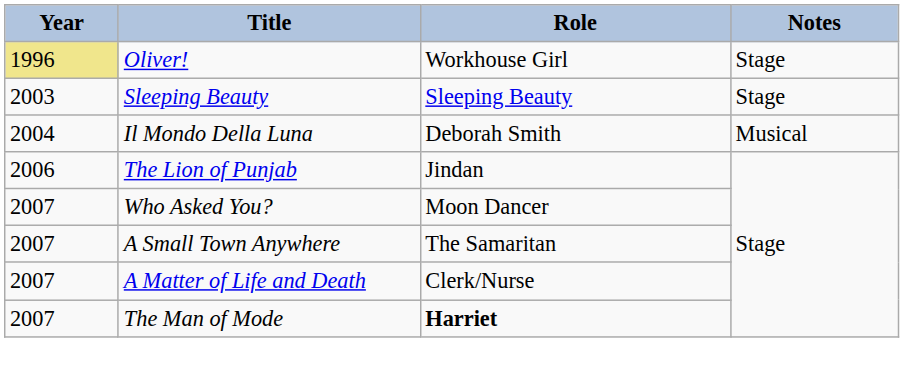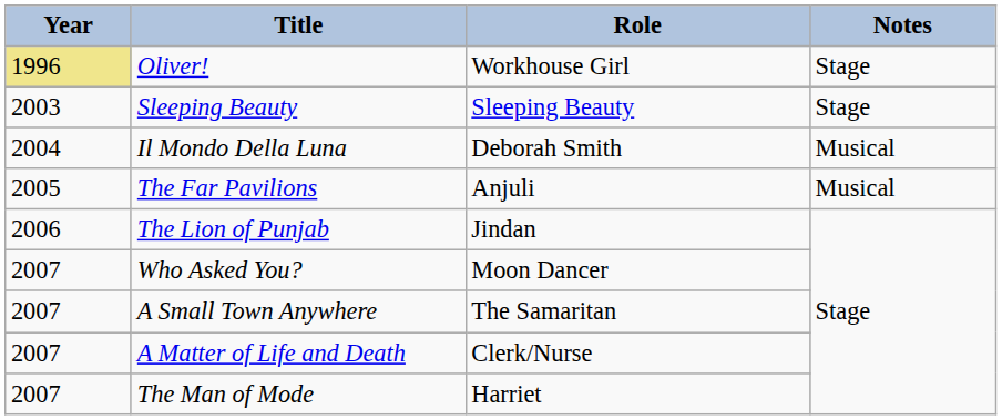 <table class="wikitable" style="font-size: 95%;">
 <tr>
 <th style="background:#B0C4DE;" width="100">Year</th>
 <th style="background:#B0C4DE;" width="300">Title</th>
 <th style="background:#B0C4DE;" width="300">Role</th>
 <th style="background:#B0C4DE;" width="150">Notes</th>
 </tr>
 <tr>
 <td style="background: khaki;">1996</td>
 <td><em><a href='#'>Oliver!</a></em></td>
 <td>Workhouse Girl</td>
 <td>Stage</td>
 </tr>
 <tr>
 <td>2003</td>
 <td><em><a href='#'>Sleeping Beauty</a></em></td>
 <td><a href='#'>Sleeping Beauty</a></td>
 <td>Stage</td>
 </tr>
 <tr>
 <td>2004</td>
 <td><em>Il Mondo Della Luna</em></td>
 <td>Deborah Smith</td>
 <td>Musical</td>
 </tr>
 <tr>
+<td>2005</td>
+<td><em><a href='#'>The Far Pavilions</a></em></td>
+<td>Anjuli</td>
+<td>Musical</td>
+</tr>
+<tr>
 <td>2006</td>
 <td><em><a href='#'>The Lion of Punjab</a></em></td>
 <td>Jindan</td>
 <td rowspan="5">Stage</td>
 </tr>
 <tr>
 <td>2007</td>
 <td><em>Who Asked You?</em></td>
 <td>Moon Dancer</td>
 </tr>
 <tr>
 <td>2007</td>
 <td><em>A Small Town Anywhere</em></td>
 <td>The Samaritan</td>
 </tr>
 <tr>
 <td>2007</td>
 <td><em><a href='#'>A Matter of Life and Death</a></em></td>
 <td>Clerk/Nurse</td>
 </tr>
 <tr>
 <td>2007</td>
 <td><em>The Man of Mode</em></td>
-<td><strong>Harriet</strong></td>
+<td>Harriet</td>
 </tr>
 </table>
